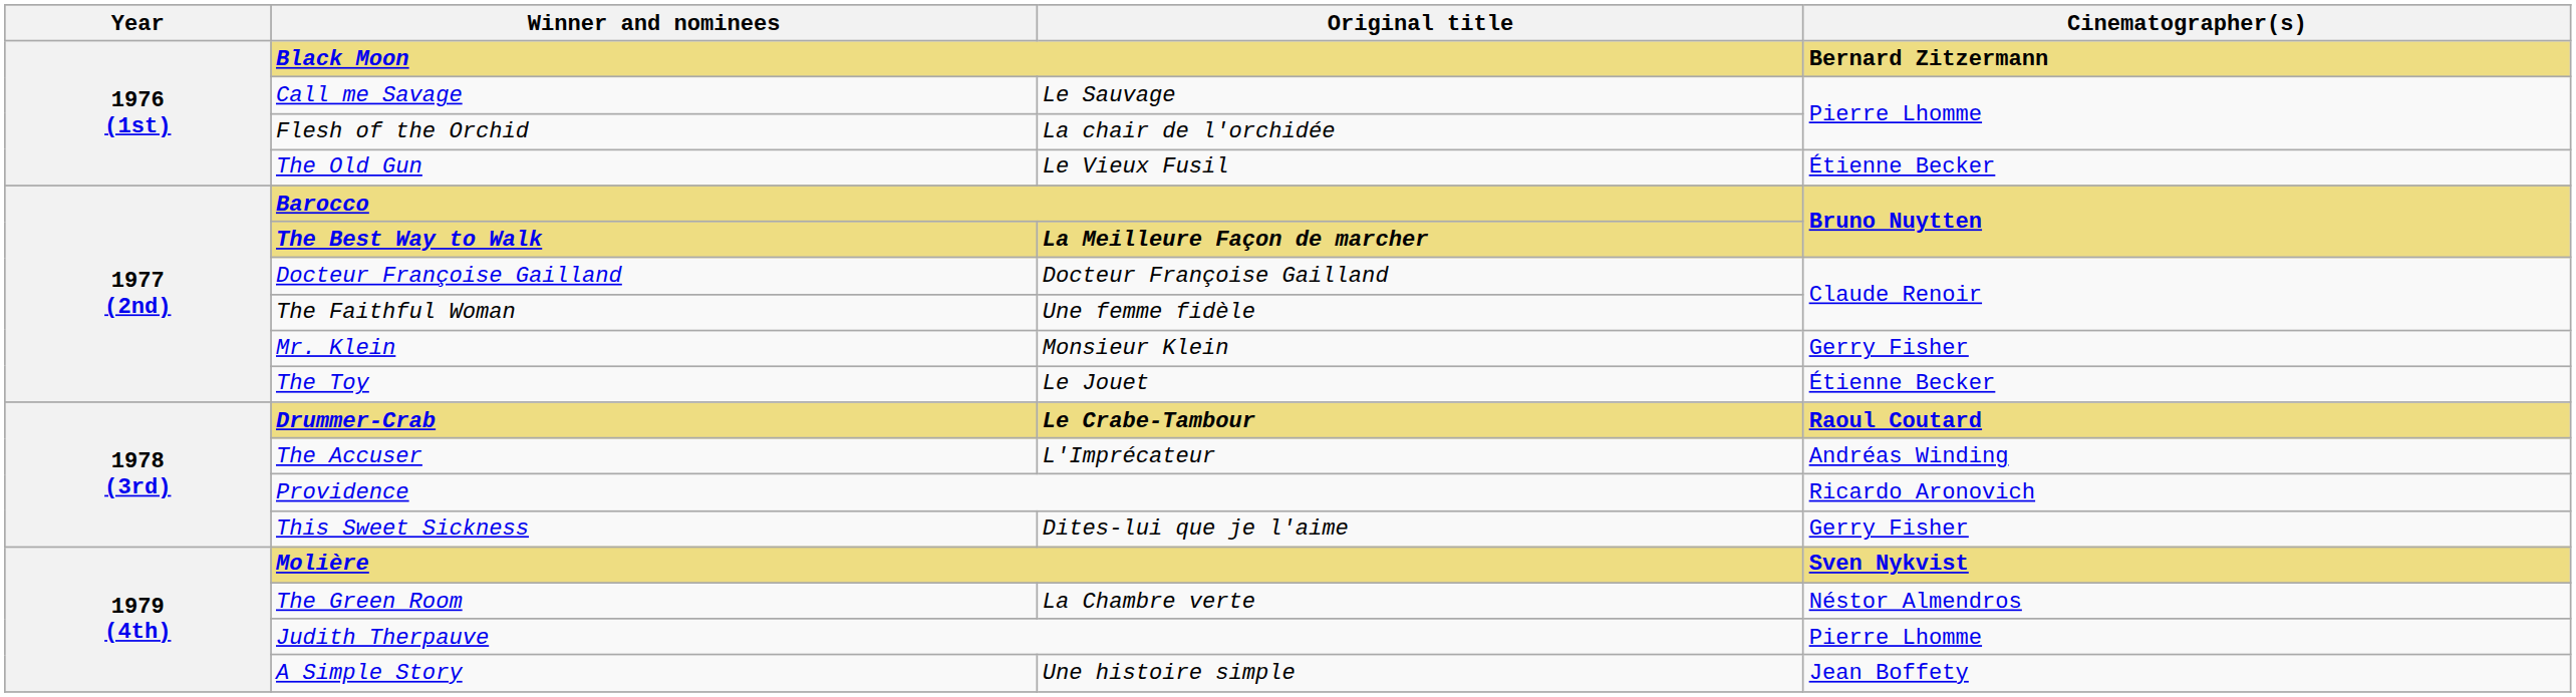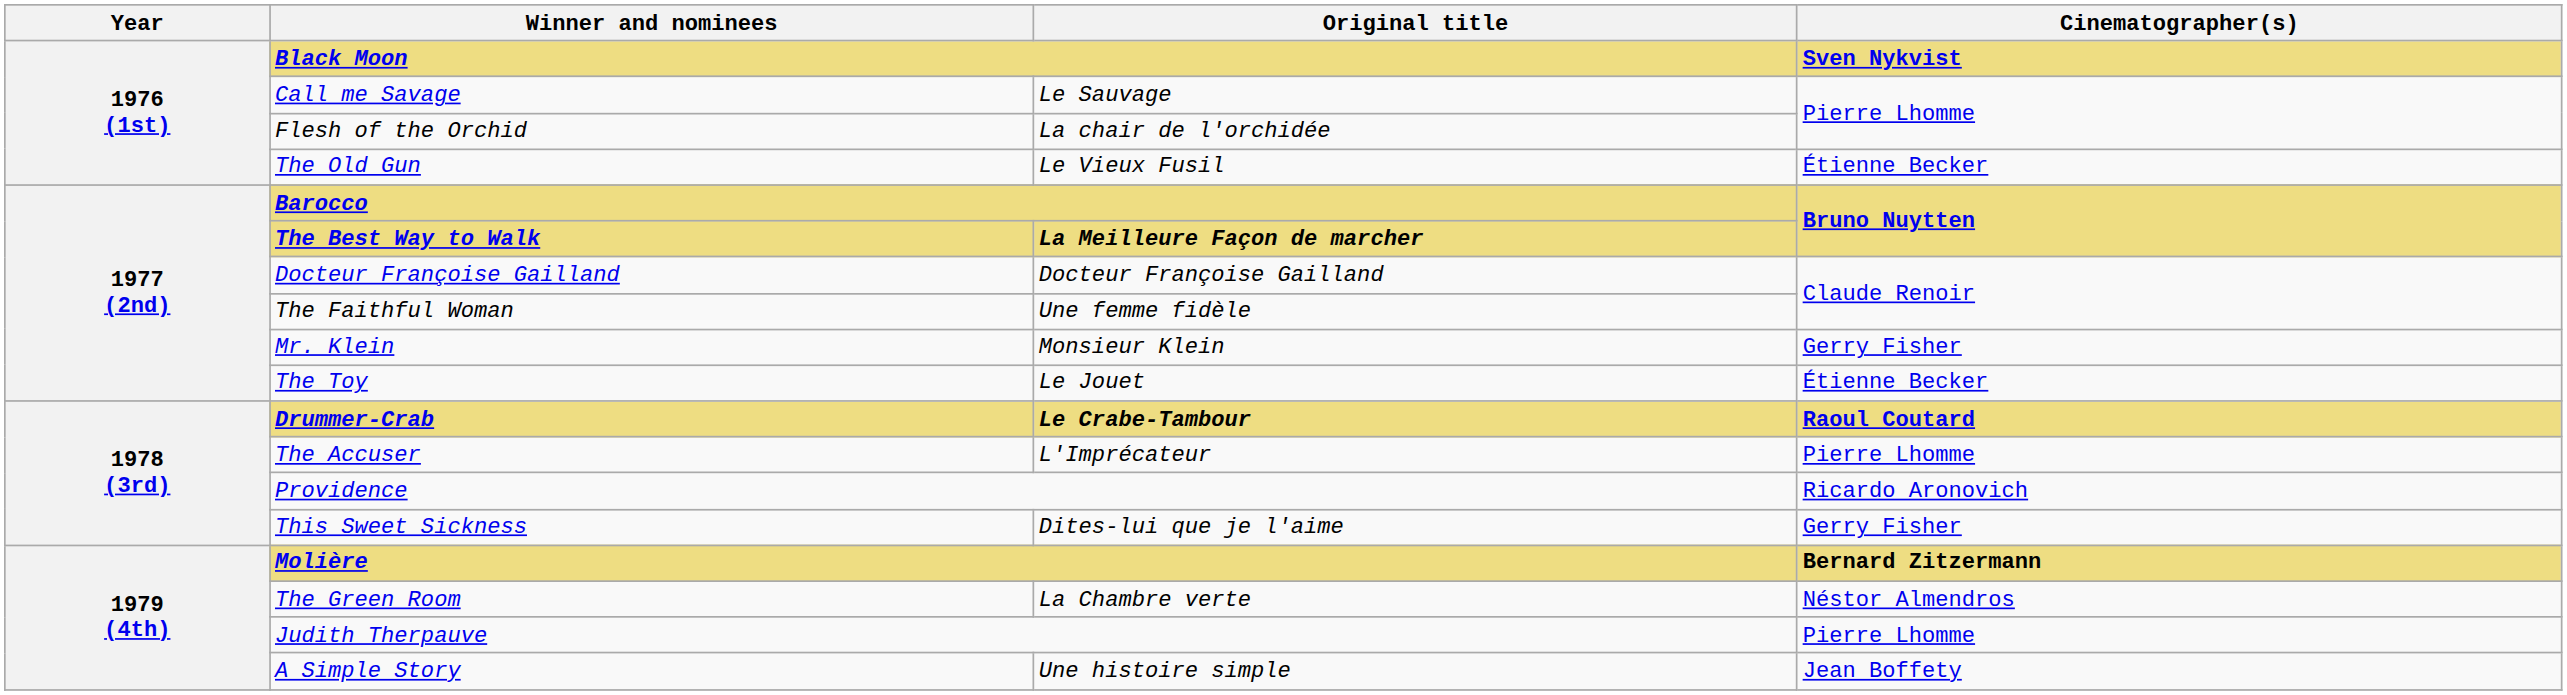 <table class="wikitable" width="95%" cellpadding="5">
 <tr>
 <th width="100">Year</th>
 <th width="300">Winner and nominees</th>
 <th width="300">Original title</th>
 <th width="300">Cinematographer(s)</th>
 </tr>
 <tr>
 <th rowspan="4" style="text-align:center;">1976<br><a href='#'>(1st)</a></th>
 <td colspan="2" style="background:#eedd82;"><em><a href='#'><strong>Black Moon</strong></a></em></td>
-<td style="background:#eedd82;"><strong>Bernard Zitzermann</strong></td>
+<td style="background:#eedd82;"><strong><a href='#'>Sven Nykvist</a></strong></td>
 </tr>
 <tr>
 <td><em><a href='#'>Call me Savage</a></em></td>
 <td><em>Le Sauvage</em></td>
 <td rowspan="2"><a href='#'>Pierre Lhomme</a></td>
 </tr>
 <tr>
 <td><em>Flesh of the Orchid</em></td>
 <td><em>La chair de l'orchidée</em></td>
 </tr>
 <tr>
 <td><em><a href='#'>The Old Gun</a></em></td>
 <td><em>Le Vieux Fusil</em></td>
 <td><a href='#'>Étienne Becker</a></td>
 </tr>
 <tr>
 <th rowspan="6" style="text-align:center;">1977<br><a href='#'>(2nd)</a></th>
 <td colspan="2" style="background:#eedd82;"><strong><em><a href='#'>Barocco</a></em></strong></td>
 <td rowspan="2" style="background:#eedd82;"><strong><a href='#'>Bruno Nuytten</a></strong></td>
 </tr>
 <tr>
 <td style="background:#eedd82;"><em><a href='#'><strong>The Best Way to Walk</strong></a></em></td>
 <td style="background:#eedd82;"><strong><em>La Meilleure Façon de marcher</em></strong></td>
 </tr>
 <tr>
 <td><em><a href='#'>Docteur Françoise Gailland</a></em></td>
 <td><em>Docteur Françoise Gailland</em></td>
 <td rowspan="2"><a href='#'>Claude Renoir</a></td>
 </tr>
 <tr>
 <td><em>The Faithful Woman</em></td>
 <td><em>Une femme fidèle</em></td>
 </tr>
 <tr>
 <td><em><a href='#'>Mr. Klein</a></em></td>
 <td><em>Monsieur Klein</em></td>
 <td><a href='#'>Gerry Fisher</a></td>
 </tr>
 <tr>
 <td><em><a href='#'>The Toy</a></em></td>
 <td><em>Le Jouet</em></td>
 <td><a href='#'>Étienne Becker</a></td>
 </tr>
 <tr>
 <th rowspan="4" style="text-align:center;">1978<br><a href='#'>(3rd)</a></th>
 <td style="background:#eedd82;"><em><a href='#'><strong>Drummer-Crab</strong></a></em></td>
 <td style="background:#eedd82;"><strong><em>Le Crabe-Tambour</em></strong></td>
 <td style="background:#eedd82;"><strong><a href='#'>Raoul Coutard</a></strong></td>
 </tr>
 <tr>
 <td><em><a href='#'>The Accuser</a></em></td>
 <td><em>L'Imprécateur</em></td>
-<td><a href='#'>Andréas Winding</a></td>
+<td><a href='#'>Pierre Lhomme</a></td>
 </tr>
 <tr>
 <td colspan="2"><em><a href='#'>Providence</a></em></td>
 <td><a href='#'>Ricardo Aronovich</a></td>
 </tr>
 <tr>
 <td><em><a href='#'>This Sweet Sickness</a></em></td>
 <td><em>Dites-lui que je l'aime</em></td>
 <td><a href='#'>Gerry Fisher</a></td>
 </tr>
 <tr>
 <th rowspan="4" style="text-align:center;">1979<br><a href='#'>(4th)</a></th>
 <td colspan="2" style="background:#eedd82;"><em><a href='#'><strong>Molière</strong></a></em></td>
-<td style="background:#eedd82;"><strong><a href='#'>Sven Nykvist</a></strong></td>
+<td style="background:#eedd82;"><strong>Bernard Zitzermann</strong></td>
 </tr>
 <tr>
 <td><em><a href='#'>The Green Room</a></em></td>
 <td><em>La Chambre verte</em></td>
 <td><a href='#'>Néstor Almendros</a></td>
 </tr>
 <tr>
 <td colspan="2"><em><a href='#'>Judith Therpauve</a></em></td>
 <td><a href='#'>Pierre Lhomme</a></td>
 </tr>
 <tr>
 <td><em><a href='#'>A Simple Story</a></em></td>
 <td><em>Une histoire simple</em></td>
 <td><a href='#'>Jean Boffety</a></td>
 </tr>
 </table>
